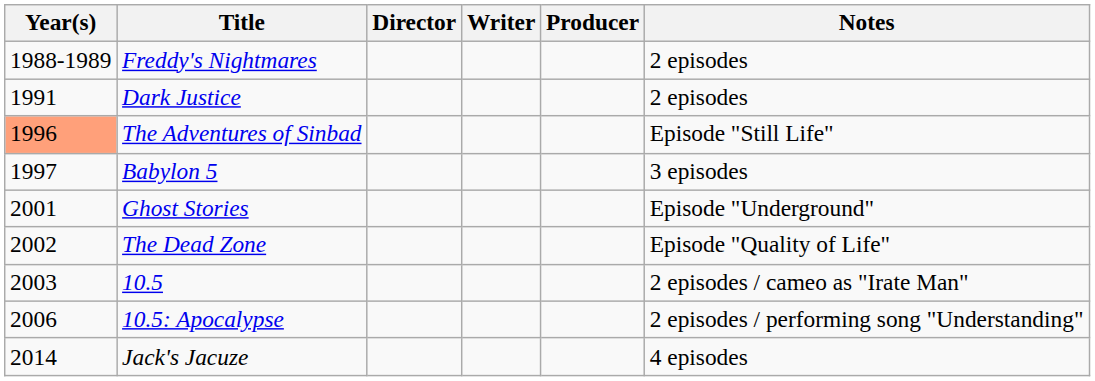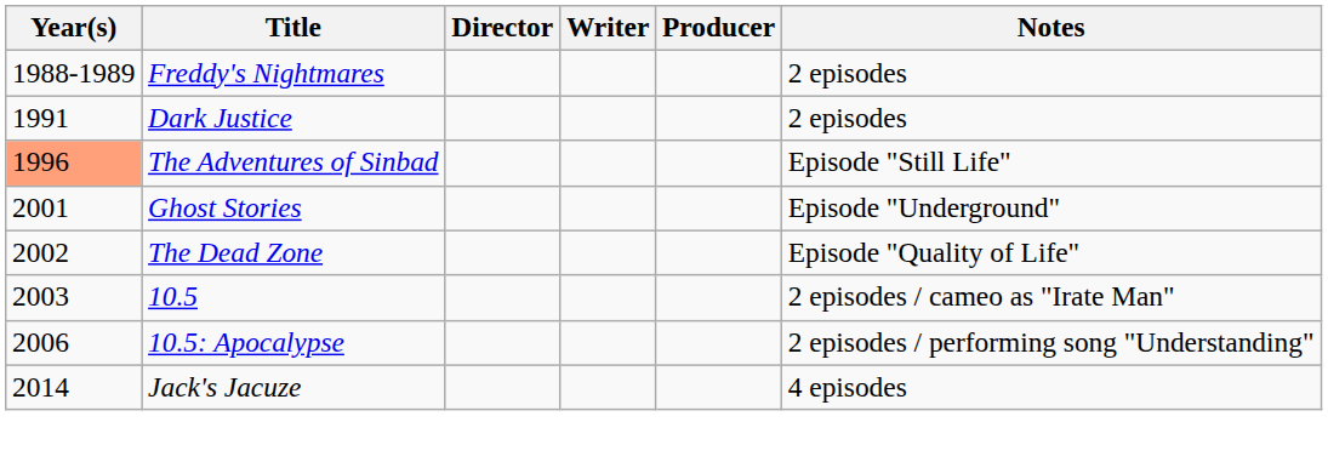 <table class="wikitable">
 <tr>
 <th>Year(s)</th>
 <th>Title</th>
 <th>Director</th>
 <th>Writer</th>
 <th>Producer</th>
 <th>Notes</th>
 </tr>
 <tr>
 <td>1988-1989</td>
 <td><em><a href='#'>Freddy's Nightmares</a></em></td>
 <td></td>
 <td></td>
 <td></td>
 <td>2 episodes</td>
 </tr>
 <tr>
 <td>1991</td>
 <td><em><a href='#'>Dark Justice</a></em></td>
 <td></td>
 <td></td>
 <td></td>
 <td>2 episodes</td>
 </tr>
 <tr>
 <td style="background: lightsalmon;">1996</td>
 <td><em><a href='#'>The Adventures of Sinbad</a></em></td>
 <td></td>
 <td></td>
 <td></td>
 <td>Episode "Still Life"</td>
-</tr>
-<tr>
-<td>1997</td>
-<td><em><a href='#'>Babylon 5</a></em></td>
-<td></td>
-<td></td>
-<td></td>
-<td>3 episodes</td>
 </tr>
 <tr>
 <td>2001</td>
 <td><em><a href='#'>Ghost Stories</a></em></td>
 <td></td>
 <td></td>
 <td></td>
 <td>Episode "Underground"</td>
 </tr>
 <tr>
 <td>2002</td>
 <td><em><a href='#'>The Dead Zone</a></em></td>
 <td></td>
 <td></td>
 <td></td>
 <td>Episode "Quality of Life"</td>
 </tr>
 <tr>
 <td>2003</td>
 <td><em><a href='#'>10.5</a></em></td>
 <td></td>
 <td></td>
 <td></td>
 <td>2 episodes / cameo as "Irate Man"</td>
 </tr>
 <tr>
 <td>2006</td>
 <td><em><a href='#'>10.5: Apocalypse</a></em></td>
 <td></td>
 <td></td>
 <td></td>
 <td>2 episodes / performing song "Understanding"</td>
 </tr>
 <tr>
 <td>2014</td>
 <td><em>Jack's Jacuze</em></td>
 <td></td>
 <td></td>
 <td></td>
 <td>4 episodes</td>
 </tr>
 </table>
